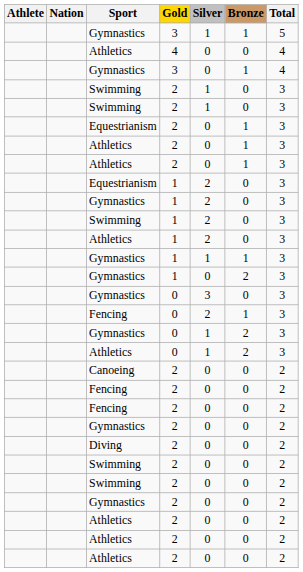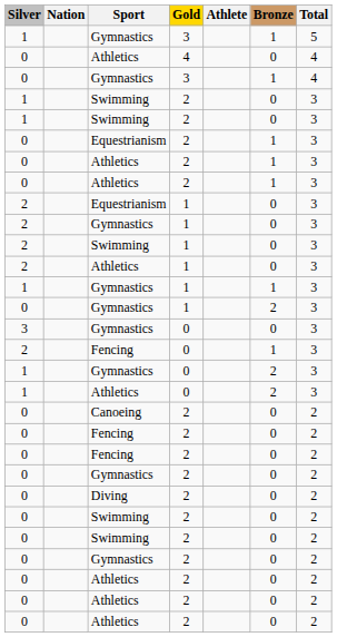 <table class="wikitable sortable" style="text-align:center">
 <tr>
-<th>Athlete</th>
+<th style="background-color: silver"><strong>Silver</strong></th>
 <th>Nation</th>
 <th>Sport</th>
 <th style="background-color: gold"><strong>Gold</strong></th>
-<th style="background-color: silver"><strong>Silver</strong></th>
+<th>Athlete</th>
 <th style="background-color: #cc9966"><strong>Bronze</strong></th>
 <th>Total</th>
 </tr>
 <tr>
-<td align=left></td>
+<td>1</td>
 <td align=left></td>
 <td align=left>Gymnastics</td>
 <td>3</td>
-<td>1</td>
+<td align=left></td>
 <td>1</td>
 <td>5</td>
 </tr>
 <tr>
-<td align=left></td>
+<td>0</td>
 <td align=left></td>
 <td align=left>Athletics</td>
 <td>4</td>
-<td>0</td>
+<td align=left></td>
 <td>0</td>
 <td>4</td>
 </tr>
 <tr>
-<td align=left></td>
+<td>0</td>
 <td align=left></td>
 <td align=left>Gymnastics</td>
 <td>3</td>
-<td>0</td>
+<td align=left></td>
 <td>1</td>
 <td>4</td>
 </tr>
 <tr>
-<td align=left></td>
+<td>1</td>
 <td align=left></td>
 <td align=left>Swimming</td>
 <td>2</td>
-<td>1</td>
+<td align=left></td>
 <td>0</td>
 <td>3</td>
 </tr>
 <tr>
-<td align=left></td>
+<td>1</td>
 <td align=left></td>
 <td align=left>Swimming</td>
 <td>2</td>
-<td>1</td>
+<td align=left></td>
 <td>0</td>
 <td>3</td>
 </tr>
 <tr>
-<td align=left></td>
+<td>0</td>
 <td align=left></td>
 <td align=left>Equestrianism</td>
 <td>2</td>
-<td>0</td>
+<td align=left></td>
 <td>1</td>
 <td>3</td>
 </tr>
 <tr>
-<td align=left></td>
+<td>0</td>
 <td align=left></td>
 <td align=left>Athletics</td>
 <td>2</td>
-<td>0</td>
+<td align=left></td>
 <td>1</td>
 <td>3</td>
 </tr>
 <tr>
-<td align=left></td>
+<td>0</td>
 <td align=left></td>
 <td align=left>Athletics</td>
 <td>2</td>
-<td>0</td>
+<td align=left></td>
 <td>1</td>
 <td>3</td>
 </tr>
 <tr>
-<td align=left></td>
+<td>2</td>
 <td align=left></td>
 <td align=left>Equestrianism</td>
 <td>1</td>
-<td>2</td>
+<td align=left></td>
 <td>0</td>
 <td>3</td>
 </tr>
 <tr>
-<td align=left></td>
+<td>2</td>
 <td align=left></td>
 <td align=left>Gymnastics</td>
 <td>1</td>
-<td>2</td>
+<td align=left></td>
 <td>0</td>
 <td>3</td>
 </tr>
 <tr>
-<td align=left></td>
+<td>2</td>
 <td align=left></td>
 <td align=left>Swimming</td>
 <td>1</td>
-<td>2</td>
+<td align=left></td>
 <td>0</td>
 <td>3</td>
 </tr>
 <tr>
-<td align=left></td>
+<td>2</td>
 <td align=left></td>
 <td align=left>Athletics</td>
 <td>1</td>
-<td>2</td>
+<td align=left></td>
 <td>0</td>
 <td>3</td>
 </tr>
 <tr>
-<td align=left></td>
+<td>1</td>
 <td align=left></td>
 <td align=left>Gymnastics</td>
 <td>1</td>
-<td>1</td>
+<td align=left></td>
 <td>1</td>
 <td>3</td>
 </tr>
 <tr>
-<td align=left></td>
+<td>0</td>
 <td align=left></td>
 <td align=left>Gymnastics</td>
 <td>1</td>
-<td>0</td>
+<td align=left></td>
 <td>2</td>
 <td>3</td>
 </tr>
 <tr>
-<td align=left></td>
+<td>3</td>
 <td align=left></td>
 <td align=left>Gymnastics</td>
 <td>0</td>
-<td>3</td>
+<td align=left></td>
 <td>0</td>
 <td>3</td>
 </tr>
 <tr>
-<td align=left></td>
+<td>2</td>
 <td align=left></td>
 <td align=left>Fencing</td>
 <td>0</td>
-<td>2</td>
+<td align=left></td>
 <td>1</td>
 <td>3</td>
 </tr>
 <tr>
-<td align=left></td>
+<td>1</td>
 <td align=left></td>
 <td align=left>Gymnastics</td>
 <td>0</td>
-<td>1</td>
+<td align=left></td>
 <td>2</td>
 <td>3</td>
 </tr>
 <tr>
-<td align=left></td>
+<td>1</td>
 <td align=left></td>
 <td align=left>Athletics</td>
 <td>0</td>
-<td>1</td>
+<td align=left></td>
 <td>2</td>
 <td>3</td>
 </tr>
 <tr>
-<td align=left></td>
+<td>0</td>
 <td align=left></td>
 <td align=left>Canoeing</td>
 <td>2</td>
-<td>0</td>
+<td align=left></td>
 <td>0</td>
 <td>2</td>
 </tr>
 <tr>
-<td align=left></td>
+<td>0</td>
 <td align=left></td>
 <td align=left>Fencing</td>
 <td>2</td>
-<td>0</td>
+<td align=left></td>
 <td>0</td>
 <td>2</td>
 </tr>
 <tr>
-<td align=left></td>
+<td>0</td>
 <td align=left></td>
 <td align=left>Fencing</td>
 <td>2</td>
-<td>0</td>
+<td align=left></td>
 <td>0</td>
 <td>2</td>
 </tr>
 <tr>
-<td align=left></td>
+<td>0</td>
 <td align=left></td>
 <td align=left>Gymnastics</td>
 <td>2</td>
-<td>0</td>
+<td align=left></td>
 <td>0</td>
 <td>2</td>
 </tr>
 <tr>
-<td align=left></td>
+<td>0</td>
 <td align=left></td>
 <td align=left>Diving</td>
 <td>2</td>
-<td>0</td>
+<td align=left></td>
 <td>0</td>
 <td>2</td>
 </tr>
 <tr>
-<td align=left></td>
+<td>0</td>
 <td align=left></td>
 <td align=left>Swimming</td>
 <td>2</td>
-<td>0</td>
+<td align=left></td>
 <td>0</td>
 <td>2</td>
 </tr>
 <tr>
-<td align=left></td>
+<td>0</td>
 <td align=left></td>
 <td align=left>Swimming</td>
 <td>2</td>
-<td>0</td>
+<td align=left></td>
 <td>0</td>
 <td>2</td>
 </tr>
 <tr>
-<td align=left></td>
+<td>0</td>
 <td align=left></td>
 <td align=left>Gymnastics</td>
 <td>2</td>
-<td>0</td>
+<td align=left></td>
 <td>0</td>
 <td>2</td>
 </tr>
 <tr>
-<td align=left></td>
+<td>0</td>
 <td align=left></td>
 <td align=left>Athletics</td>
 <td>2</td>
-<td>0</td>
+<td align=left></td>
 <td>0</td>
 <td>2</td>
 </tr>
 <tr>
-<td align=left></td>
+<td>0</td>
 <td align=left></td>
 <td align=left>Athletics</td>
 <td>2</td>
-<td>0</td>
+<td align=left></td>
 <td>0</td>
 <td>2</td>
 </tr>
 <tr>
-<td align=left></td>
+<td>0</td>
 <td align=left></td>
 <td align=left>Athletics</td>
 <td>2</td>
-<td>0</td>
+<td align=left></td>
 <td>0</td>
 <td>2</td>
 </tr>
 </table>
